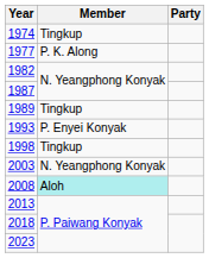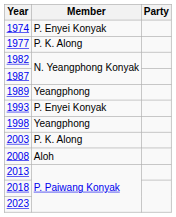 <table class="wikitable sortable">
 <tr>
 <th>Year</th>
 <th>Member</th>
 <th colspan="2">Party</th>
 </tr>
 <tr>
 <td><a href='#'>1974</a></td>
-<td>Tingkup</td>
+<td>P. Enyei Konyak</td>
 <td></td>
 </tr>
 <tr>
 <td><a href='#'>1977</a></td>
 <td>P. K. Along</td>
 <td></td>
 </tr>
 <tr>
 <td><a href='#'>1982</a></td>
 <td rowspan=2>N. Yeangphong Konyak</td>
 <td></td>
 </tr>
 <tr>
 <td><a href='#'>1987</a></td>
 </tr>
 <tr>
 <td><a href='#'>1989</a></td>
-<td>Tingkup</td>
+<td>Yeangphong</td>
 <td></td>
 </tr>
 <tr>
 <td><a href='#'>1993</a></td>
 <td>P. Enyei Konyak</td>
 <td></td>
 </tr>
 <tr>
 <td><a href='#'>1998</a></td>
-<td>Tingkup</td>
+<td>Yeangphong</td>
 </tr>
 <tr>
 <td><a href='#'>2003</a></td>
-<td>N. Yeangphong Konyak</td>
+<td>P. K. Along</td>
 <td></td>
 </tr>
 <tr>
 <td><a href='#'>2008</a></td>
-<td style="background: paleturquoise;">Aloh</td>
+<td>Aloh</td>
 <td></td>
 </tr>
 <tr>
 <td><a href='#'>2013</a></td>
 <td rowspan=3><a href='#'>P. Paiwang Konyak</a></td>
 <td></td>
 </tr>
 <tr>
 <td><a href='#'>2018</a></td>
 </tr>
 <tr>
 <td><a href='#'>2023</a></td>
 </tr>
 </table>
